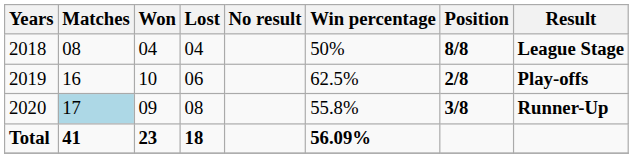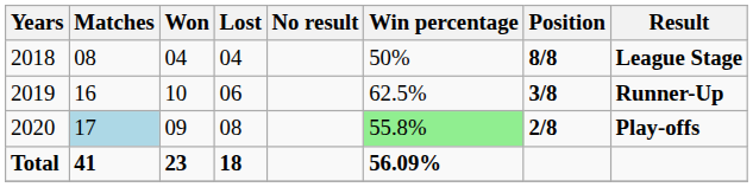 <table class="wikitable sortable">
 <tr>
 <th>Years</th>
 <th>Matches</th>
 <th>Won</th>
 <th>Lost</th>
 <th>No result</th>
 <th>Win percentage</th>
 <th>Position</th>
 <th>Result</th>
 </tr>
 <tr>
 <td>2018</td>
 <td>08</td>
 <td>04</td>
 <td>04</td>
 <td></td>
 <td>50%</td>
 <td><strong>8/8</strong></td>
 <td><strong>League Stage</strong></td>
 </tr>
 <tr>
 <td>2019</td>
 <td>16</td>
 <td>10</td>
 <td>06</td>
 <td></td>
 <td>62.5%</td>
-<td><strong>2/8</strong></td>
-<td><strong>Play-offs</strong></td>
+<td><strong>3/8</strong></td>
+<td><strong>Runner-Up</strong></td>
 </tr>
 <tr>
 <td>2020</td>
 <td style="background: lightblue;">17</td>
 <td>09</td>
 <td>08</td>
 <td></td>
-<td>55.8%</td>
-<td><strong>3/8</strong></td>
-<td><strong>Runner-Up</strong></td>
+<td style="background: lightgreen;">55.8%</td>
+<td><strong>2/8</strong></td>
+<td><strong>Play-offs</strong></td>
 </tr>
 <tr>
 <td><strong>Total</strong></td>
 <td><strong>41</strong></td>
 <td><strong>23</strong></td>
 <td><strong>18</strong></td>
 <td></td>
 <td><strong>56.09%</strong></td>
 <td></td>
 <td></td>
 </tr>
 <tr>
 </tr>
 </table>
